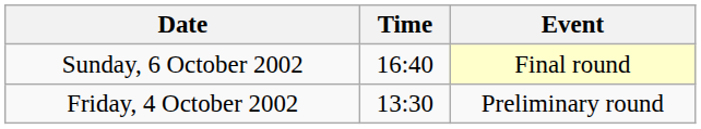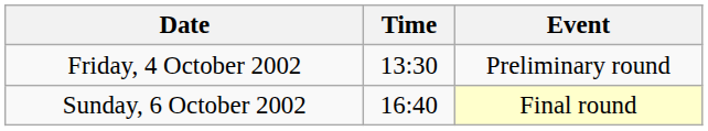 <table class = "wikitable" style="text-align:center;">
 <tr>
 <th width=220>Date</th>
 <th width=50>Time</th>
 <th width=150>Event</th>
 </tr>
 <tr>
+<td>Friday, 4 October 2002</td>
+<td>13:30</td>
+<td>Preliminary round</td>
+</tr>
+<tr>
 <td>Sunday, 6 October 2002</td>
 <td>16:40</td>
 <td bgcolor=ffffcc>Final round</td>
 </tr>
-<tr>
-<td>Friday, 4 October 2002</td>
-<td>13:30</td>
-<td>Preliminary round</td>
-</tr>
 </table>
